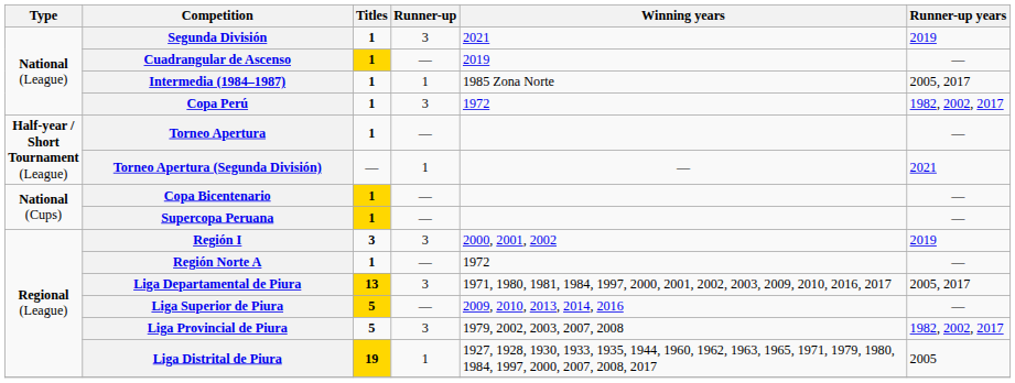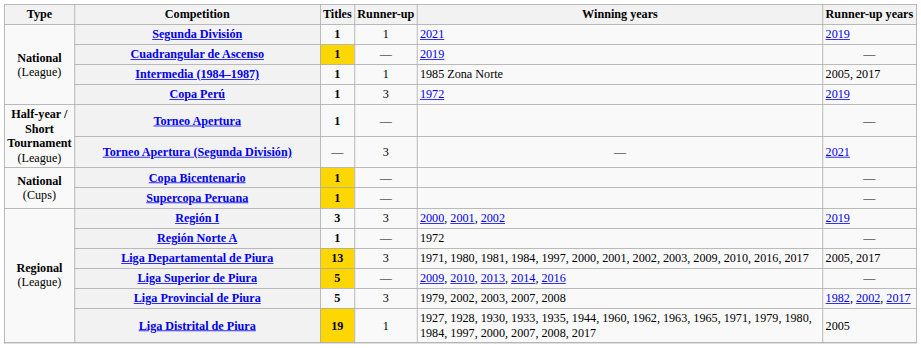 <table class="wikitable plainrowheaders" style="font-size:95%; text-align:center;">
 <tr>
 <th>Type</th>
 <th width=300px>Competition</th>
 <th>Titles</th>
 <th>Runner-up</th>
 <th width=500px>Winning years</th>
 <th>Runner-up years</th>
 </tr>
 <tr>
 <td rowspan=4><strong>National</strong><br>(League)</td>
 <th scope=col><a href='#'>Segunda División</a></th>
 <td><strong>1</strong></td>
-<td>3</td>
+<td>1</td>
 <td align="left"><a href='#'>2021</a></td>
 <td align="left"><a href='#'>2019</a></td>
 </tr>
 <tr>
 <th scope=col><a href='#'>Cuadrangular de Ascenso</a></th>
 <td bgcolor="gold"><strong>1</strong></td>
 <td style="text-align:center;">—</td>
 <td align="left"><a href='#'>2019</a></td>
 <td style="text-align:center;">—</td>
 </tr>
 <tr>
 <th scope=col><a href='#'>Intermedia (1984–1987)</a></th>
 <td><strong>1</strong></td>
 <td>1</td>
 <td align="left">1985 Zona Norte</td>
 <td align="left">2005, 2017</td>
 </tr>
 <tr>
 <th scope=col><a href='#'>Copa Perú</a></th>
 <td><strong>1</strong></td>
 <td>3</td>
 <td align="left"><a href='#'>1972</a></td>
-<td align="left"><a href='#'>1982</a>, <a href='#'>2002</a>, <a href='#'>2017</a></td>
+<td align="left"><a href='#'>2019</a></td>
 </tr>
 <tr>
 <td rowspan=2><strong>Half-year /<br>Short<br>Tournament</strong><br>(League)</td>
 <th scope=col><a href='#'>Torneo Apertura</a></th>
 <td><strong>1</strong></td>
 <td style="text-align:center;">—</td>
 <td></td>
 <td style="text-align:center;">—</td>
 </tr>
 <tr>
 <th scope=col><a href='#'>Torneo Apertura (Segunda División)</a></th>
 <td style="text-align:center;">—</td>
-<td>1</td>
+<td>3</td>
 <td style="text-align:center;">—</td>
 <td align="left"><a href='#'>2021</a></td>
 </tr>
 <tr>
 <td rowspan="2"><strong>National</strong><br>(Cups)</td>
 <th scope="col"><a href='#'>Copa Bicentenario</a></th>
 <td bgcolor="gold"><strong>1</strong></td>
 <td style="text-align:center;">—</td>
 <td></td>
 <td style="text-align:center;">—</td>
 </tr>
 <tr>
 <th scope="col"><a href='#'>Supercopa Peruana</a></th>
 <td bgcolor="gold"><strong>1</strong></td>
 <td style="text-align:center;">—</td>
 <td></td>
 <td style="text-align:center;">—</td>
 </tr>
 <tr>
 <td rowspan=6><strong>Regional</strong><br>(League)</td>
 <th scope=col><a href='#'>Región I</a></th>
 <td><strong>3</strong></td>
 <td>3</td>
 <td align="left"><a href='#'>2000</a>, <a href='#'>2001</a>, <a href='#'>2002</a></td>
 <td align="left"><a href='#'>2019</a></td>
 </tr>
 <tr>
 <th scope=col><a href='#'>Región Norte A</a></th>
 <td><strong>1</strong></td>
 <td style="text-align:center;">—</td>
 <td align="left">1972</td>
 <td style="text-align:center;">—</td>
 </tr>
 <tr>
 <th scope=col><a href='#'>Liga Departamental de Piura</a></th>
 <td bgcolor="gold"><strong>13</strong></td>
 <td>3</td>
 <td align="left">1971, 1980, 1981, 1984, 1997, 2000, 2001, 2002, 2003, 2009, 2010, 2016, 2017</td>
 <td align="left">2005, 2017</td>
 </tr>
 <tr>
 <th scope=col><a href='#'>Liga Superior de Piura</a></th>
 <td bgcolor="gold"><strong>5</strong></td>
 <td style="text-align:center;">—</td>
 <td align="left"><a href='#'>2009</a>, <a href='#'>2010</a>, <a href='#'>2013</a>, <a href='#'>2014</a>, <a href='#'>2016</a></td>
 <td style="text-align:center;">—</td>
 </tr>
 <tr>
 <th scope=col><a href='#'>Liga Provincial de Piura</a></th>
 <td><strong>5</strong></td>
 <td>3</td>
 <td align="left">1979, 2002, 2003, 2007, 2008</td>
 <td align="left"><a href='#'>1982</a>, <a href='#'>2002</a>, <a href='#'>2017</a></td>
 </tr>
 <tr>
 <th scope=col><a href='#'>Liga Distrital de Piura</a></th>
 <td bgcolor="gold"><strong>19</strong></td>
 <td>1</td>
 <td align="left">1927, 1928, 1930, 1933, 1935, 1944, 1960, 1962, 1963, 1965, 1971, 1979, 1980, 1984, 1997, 2000, 2007, 2008, 2017</td>
 <td align="left">2005</td>
 </tr>
 <tr>
 </tr>
 </table>
